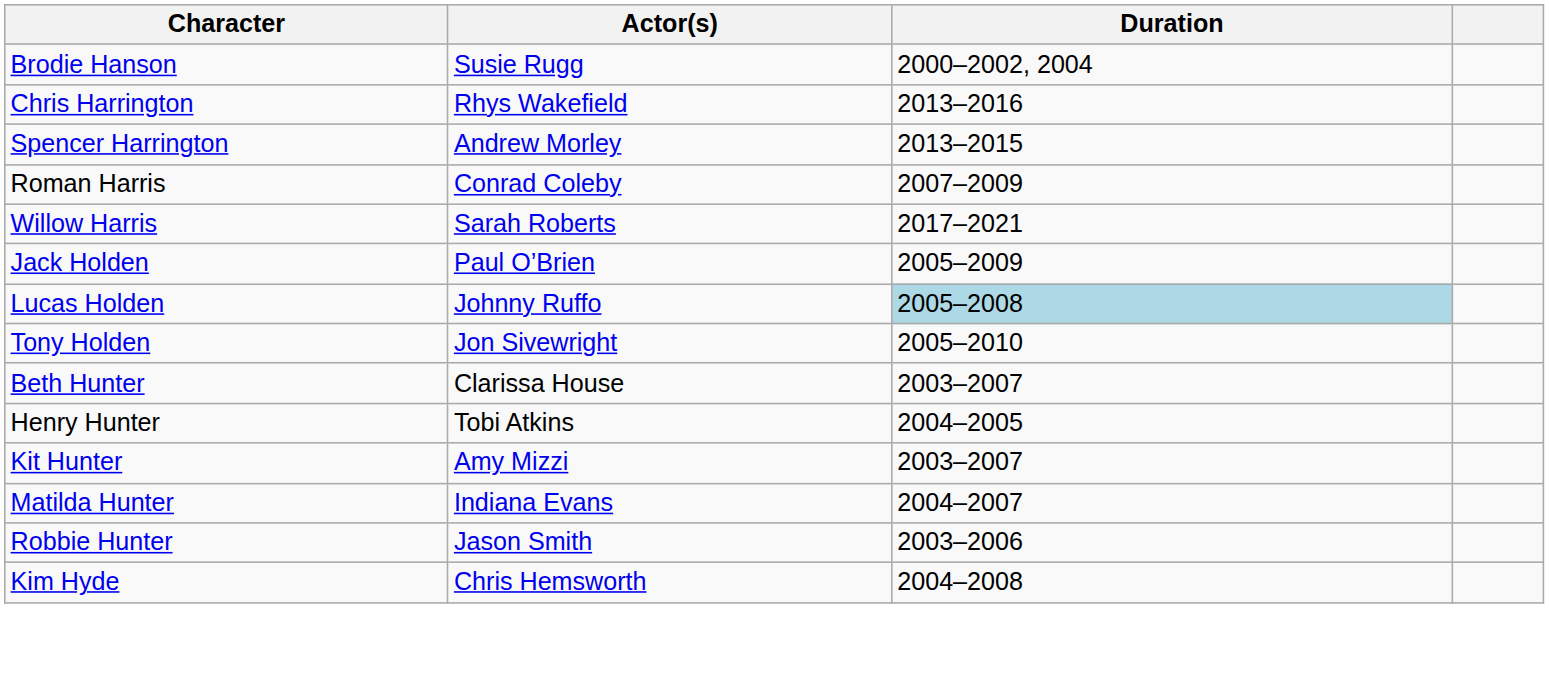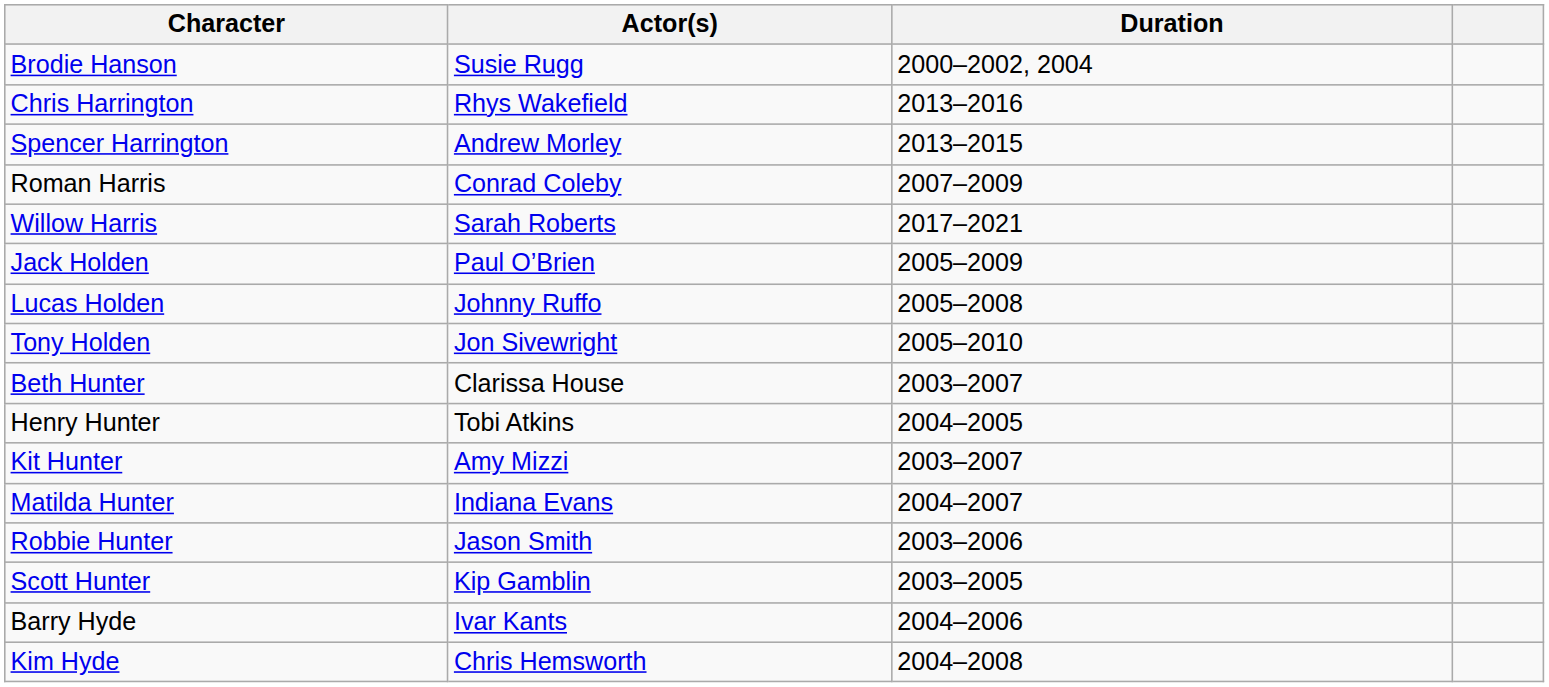 <table class=wikitable>
 <tr>
 <th width=275>Character</th>
 <th width=275>Actor(s)</th>
 <th width=350>Duration</th>
 <th width=50 class=unsortable></th>
 </tr>
 <tr>
 <td><a href='#'>Brodie Hanson</a></td>
 <td><a href='#'>Susie Rugg</a></td>
 <td>2000–2002, 2004</td>
 <td></td>
 </tr>
 <tr>
 <td><a href='#'>Chris Harrington</a></td>
 <td><a href='#'>Rhys Wakefield</a></td>
 <td>2013–2016</td>
 <td></td>
 </tr>
 <tr>
 <td><a href='#'>Spencer Harrington</a></td>
 <td><a href='#'>Andrew Morley</a></td>
 <td>2013–2015</td>
 <td></td>
 </tr>
 <tr>
 <td>Roman Harris</td>
 <td><a href='#'>Conrad Coleby</a></td>
 <td>2007–2009</td>
 <td></td>
 </tr>
 <tr>
 <td><a href='#'>Willow Harris</a></td>
 <td><a href='#'>Sarah Roberts</a></td>
 <td>2017–2021</td>
 <td></td>
 </tr>
 <tr>
 <td><a href='#'>Jack Holden</a></td>
 <td><a href='#'>Paul O’Brien</a></td>
 <td>2005–2009</td>
 <td></td>
 </tr>
 <tr>
 <td><a href='#'>Lucas Holden</a></td>
 <td><a href='#'>Johnny Ruffo</a></td>
-<td style="background: lightblue;">2005–2008</td>
+<td>2005–2008</td>
 <td></td>
 </tr>
 <tr>
 <td><a href='#'>Tony Holden</a></td>
 <td><a href='#'>Jon Sivewright</a></td>
 <td>2005–2010</td>
 <td></td>
 </tr>
 <tr>
 <td><a href='#'>Beth Hunter</a></td>
 <td>Clarissa House</td>
 <td>2003–2007</td>
 <td></td>
 </tr>
 <tr>
 <td>Henry Hunter</td>
 <td>Tobi Atkins</td>
 <td>2004–2005</td>
 <td></td>
 </tr>
 <tr>
 <td><a href='#'>Kit Hunter</a></td>
 <td><a href='#'>Amy Mizzi</a></td>
 <td>2003–2007</td>
 <td></td>
 </tr>
 <tr>
 <td><a href='#'>Matilda Hunter</a></td>
 <td><a href='#'>Indiana Evans</a></td>
 <td>2004–2007</td>
 <td></td>
 </tr>
 <tr>
 <td><a href='#'>Robbie Hunter</a></td>
 <td><a href='#'>Jason Smith</a></td>
 <td>2003–2006</td>
 <td></td>
 </tr>
 <tr>
+<td><a href='#'>Scott Hunter</a></td>
+<td><a href='#'>Kip Gamblin</a></td>
+<td>2003–2005</td>
+<td></td>
+</tr>
+<tr>
+<td>Barry Hyde</td>
+<td><a href='#'>Ivar Kants</a></td>
+<td>2004–2006</td>
+<td></td>
+</tr>
+<tr>
 <td><a href='#'>Kim Hyde</a></td>
 <td><a href='#'>Chris Hemsworth</a></td>
 <td>2004–2008</td>
 <td></td>
 </tr>
 </table>
